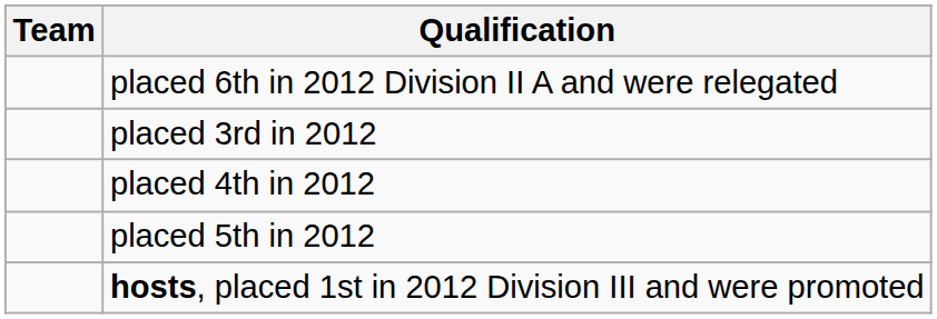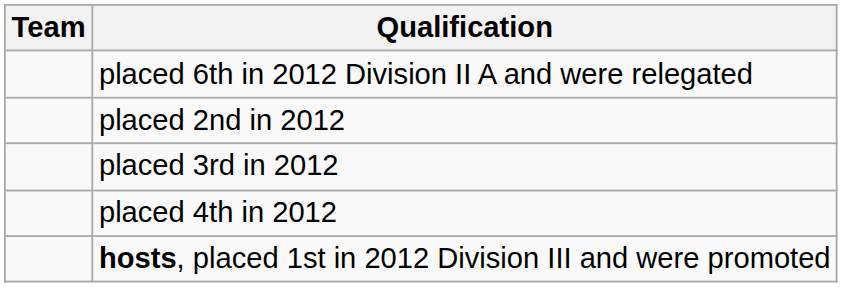 <table class="wikitable">
 <tr>
 <th>Team</th>
 <th>Qualification</th>
 </tr>
 <tr>
 <td></td>
 <td>placed 6th in 2012 Division II A and were relegated</td>
 </tr>
 <tr>
 <td></td>
+<td>placed 2nd in 2012</td>
+</tr>
+<tr>
+<td></td>
 <td>placed 3rd in 2012</td>
 </tr>
 <tr>
 <td></td>
 <td>placed 4th in 2012</td>
 </tr>
 <tr>
 <td></td>
-<td>placed 5th in 2012</td>
-</tr>
-<tr>
-<td></td>
 <td><strong>hosts</strong>, placed 1st in 2012 Division III and were promoted</td>
 </tr>
 </table>
